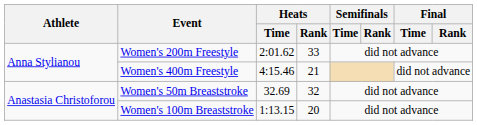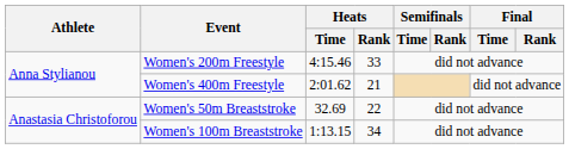 <table class=wikitable style="font-size:90%">
 <tr>
 <th rowspan="2">Athlete</th>
 <th rowspan="2">Event</th>
 <th colspan="2">Heats</th>
 <th colspan="2">Semifinals</th>
 <th colspan="2">Final</th>
 </tr>
 <tr>
 <th>Time</th>
 <th>Rank</th>
 <th>Time</th>
 <th>Rank</th>
 <th>Time</th>
 <th>Rank</th>
 </tr>
 <tr>
 <td rowspan="2"><a href='#'>Anna Stylianou</a></td>
 <td><a href='#'>Women's 200m Freestyle</a></td>
-<td align=center>2:01.62</td>
+<td align=center>4:15.46</td>
 <td align=center>33</td>
 <td align=center colspan=4>did not advance</td>
 </tr>
 <tr>
 <td><a href='#'>Women's 400m Freestyle</a></td>
-<td align=center>4:15.46</td>
+<td align=center>2:01.62</td>
 <td align=center>21</td>
 <td colspan= 2 bgcolor="wheat"></td>
 <td align=center colspan=2>did not advance</td>
 </tr>
 <tr>
 <td rowspan="2"><a href='#'>Anastasia Christoforou</a></td>
 <td><a href='#'>Women's 50m Breaststroke</a></td>
 <td align=center>32.69</td>
-<td align=center>32</td>
+<td align=center>22</td>
 <td align=center colspan=4>did not advance</td>
 </tr>
 <tr>
 <td><a href='#'>Women's 100m Breaststroke</a></td>
 <td align=center>1:13.15</td>
-<td align=center>20</td>
+<td align=center>34</td>
 <td align=center colspan=4>did not advance</td>
 </tr>
 </table>
